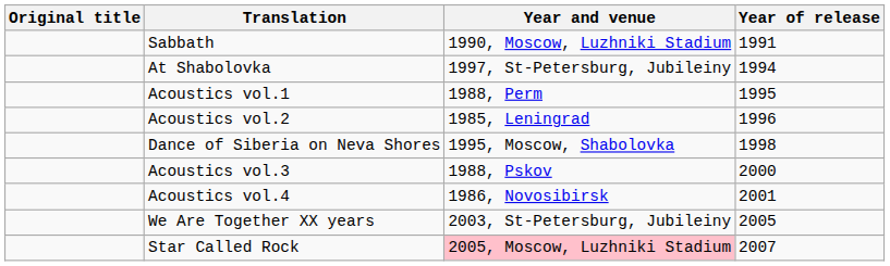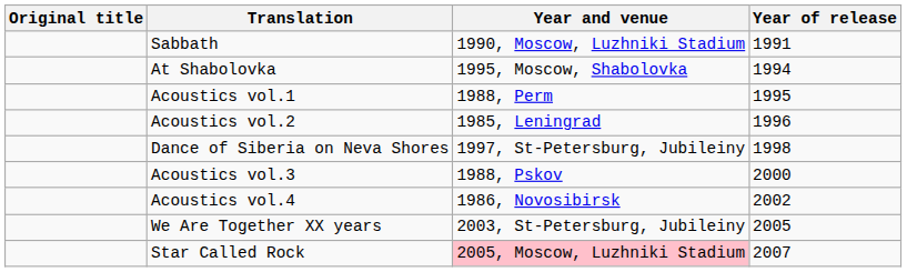 <table class="wikitable">
 <tr>
 <th>Original title</th>
 <th>Translation</th>
 <th>Year and venue</th>
 <th>Year of release</th>
 </tr>
 <tr>
 <td></td>
 <td>Sabbath</td>
 <td>1990, <a href='#'>Moscow</a>, <a href='#'>Luzhniki Stadium</a></td>
 <td>1991</td>
 </tr>
 <tr>
 <td></td>
 <td>At Shabolovka</td>
-<td>1997, St-Petersburg, Jubileiny</td>
+<td>1995, Moscow, <a href='#'>Shabolovka</a></td>
 <td>1994</td>
 </tr>
 <tr>
 <td></td>
 <td>Acoustics vol.1</td>
 <td>1988, <a href='#'>Perm</a></td>
 <td>1995</td>
 </tr>
 <tr>
 <td></td>
 <td>Acoustics vol.2</td>
 <td>1985, <a href='#'>Leningrad</a></td>
 <td>1996</td>
 </tr>
 <tr>
 <td></td>
 <td>Dance of Siberia on Neva Shores</td>
-<td>1995, Moscow, <a href='#'>Shabolovka</a></td>
+<td>1997, St-Petersburg, Jubileiny</td>
 <td>1998</td>
 </tr>
 <tr>
 <td></td>
 <td>Acoustics vol.3</td>
 <td>1988, <a href='#'>Pskov</a></td>
 <td>2000</td>
 </tr>
 <tr>
 <td></td>
 <td>Acoustics vol.4</td>
 <td>1986, <a href='#'>Novosibirsk</a></td>
-<td>2001</td>
+<td>2002</td>
 </tr>
 <tr>
 <td></td>
 <td>We Are Together XX years</td>
 <td>2003, St-Petersburg, Jubileiny</td>
 <td>2005</td>
 </tr>
 <tr>
 <td></td>
 <td>Star Called Rock</td>
 <td style="background: pink;">2005, Moscow, Luzhniki Stadium</td>
 <td>2007</td>
 </tr>
 </table>
